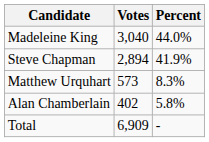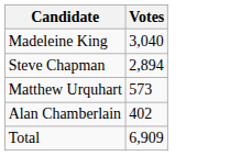 <table class="wikitable">
 <tr>
 <th>Candidate</th>
 <th>Votes</th>
-<th>Percent</th>
 </tr>
 <tr>
 <td>Madeleine King</td>
 <td>3,040</td>
-<td>44.0%</td>
 </tr>
 <tr>
 <td>Steve Chapman</td>
 <td>2,894</td>
-<td>41.9%</td>
 </tr>
 <tr>
 <td>Matthew Urquhart</td>
 <td>573</td>
-<td>8.3%</td>
 </tr>
 <tr>
 <td>Alan Chamberlain</td>
 <td>402</td>
-<td>5.8%</td>
 </tr>
 <tr>
 <td>Total</td>
 <td>6,909</td>
-<td>-</td>
 </tr>
 </table>
